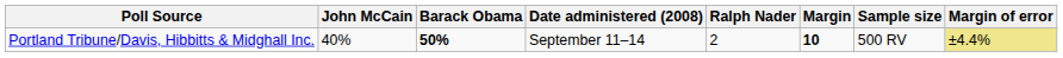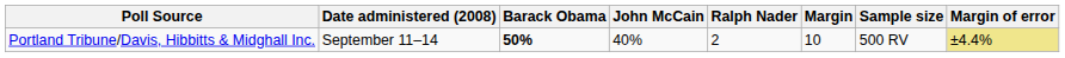 <table class="wikitable collapsible">
 <tr>
 <th>Poll Source</th>
+<th>Date administered (2008)</th>
+<th>Barack Obama</th>
 <th>John McCain</th>
-<th>Barack Obama</th>
-<th>Date administered (2008)</th>
 <th>Ralph Nader</th>
 <th>Margin</th>
 <th>Sample size</th>
 <th>Margin of error</th>
 </tr>
 <tr>
 <td><a href='#'>Portland Tribune</a>/<a href='#'>Davis, Hibbitts & Midghall Inc.</a></td>
+<td>September 11–14</td>
+<td><strong>50%</strong></td>
 <td>40%</td>
-<td><strong>50%</strong></td>
-<td>September 11–14</td>
 <td>2</td>
-<td><strong>10</strong></td>
+<td>10</td>
 <td>500 RV</td>
 <td style="background: khaki;">±4.4%</td>
 </tr>
 </table>
